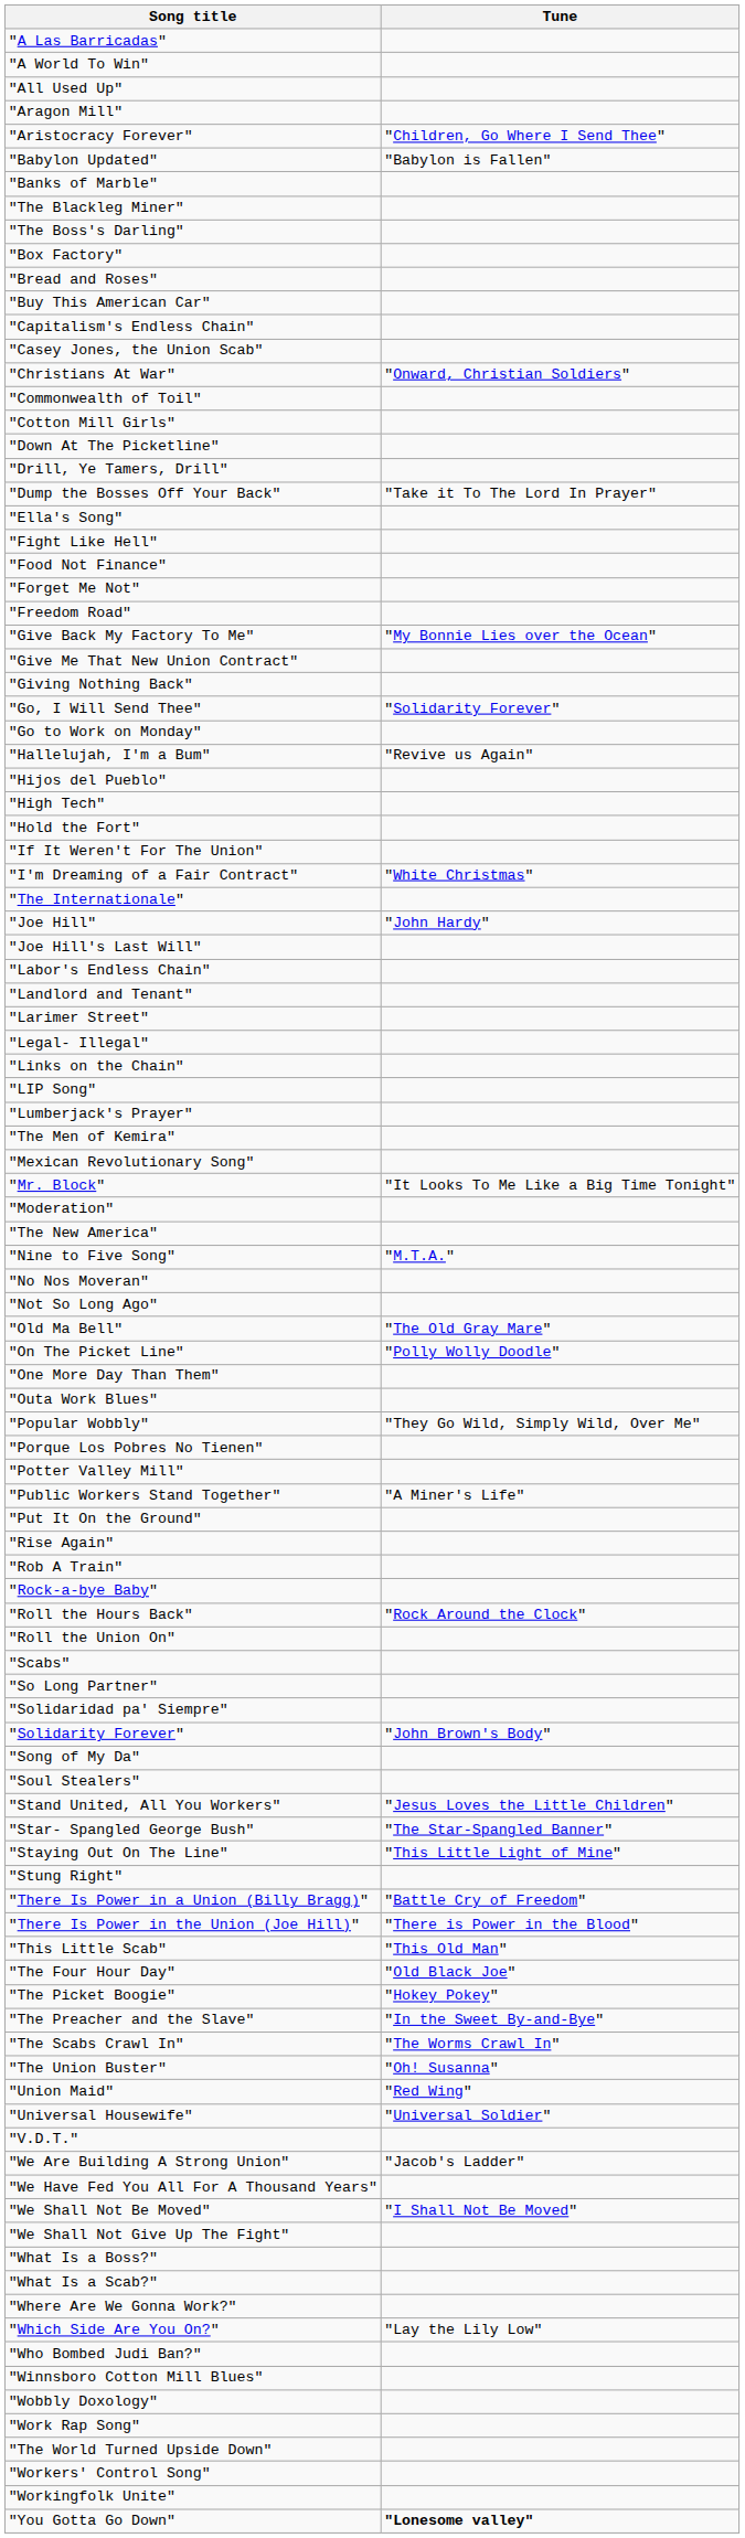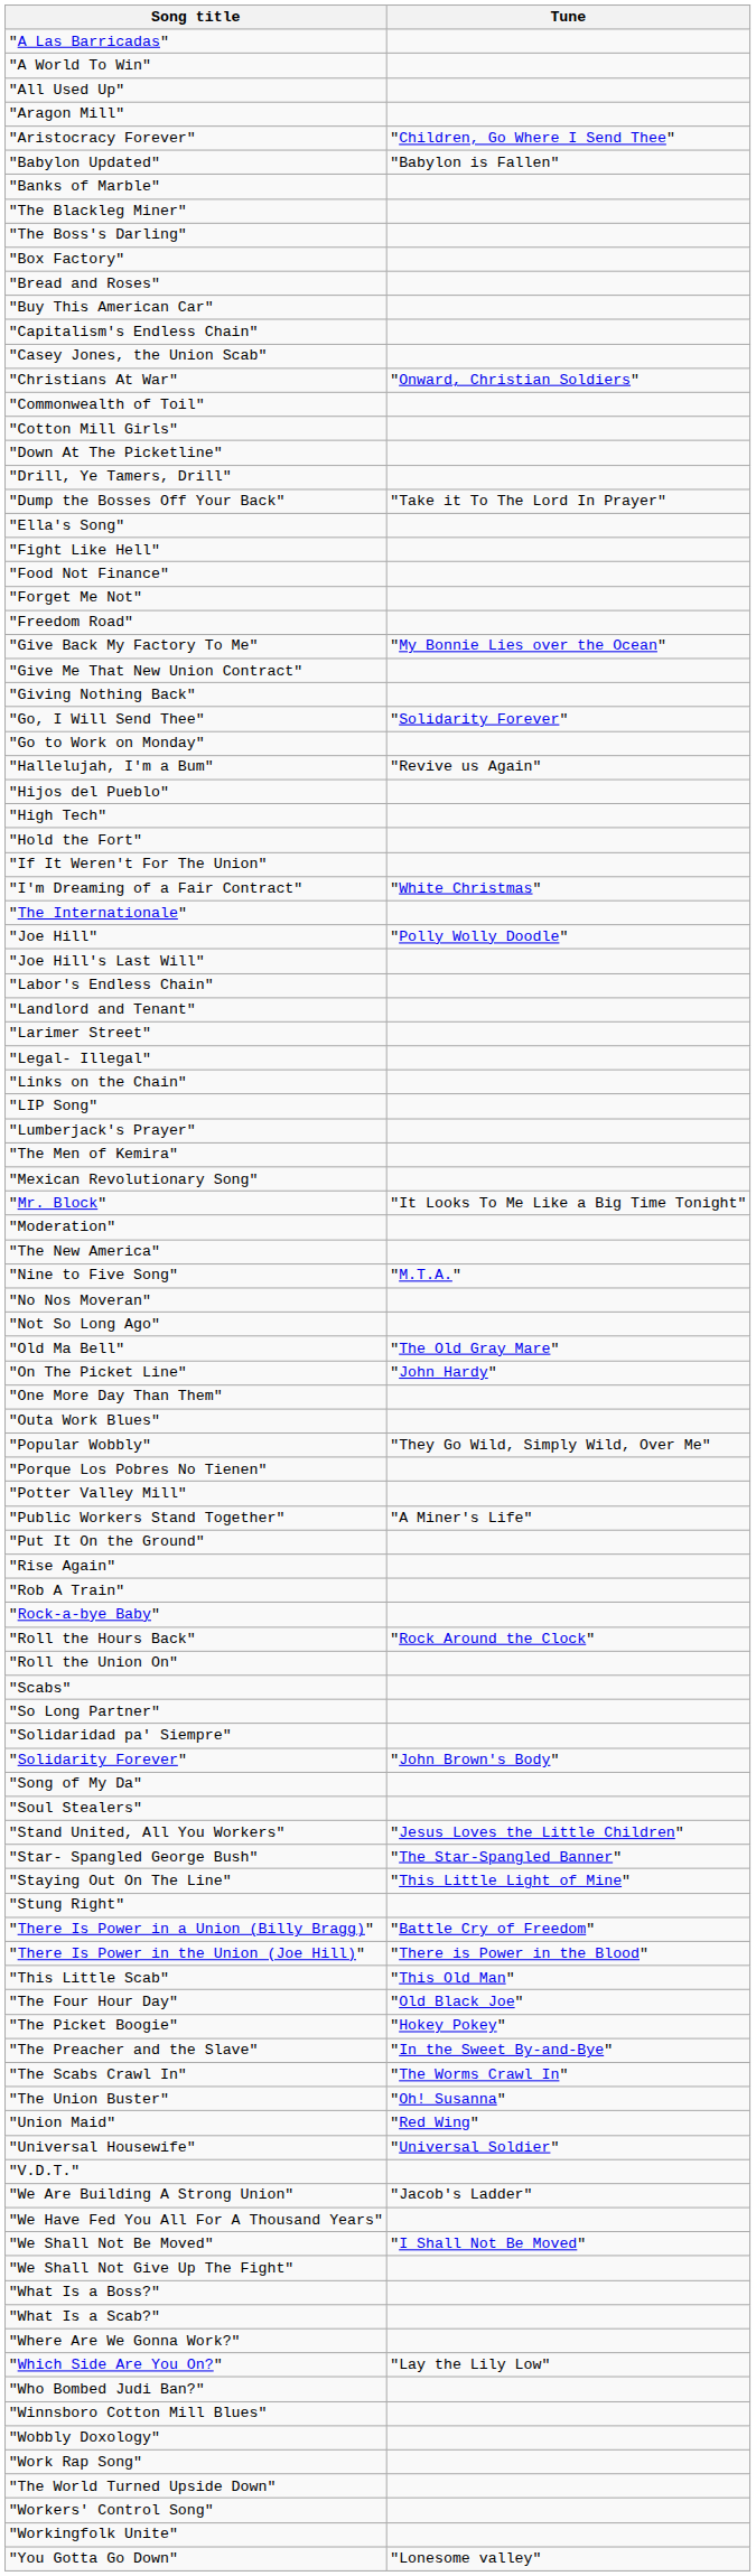 <table class="wikitable">
 <tr>
 <th>Song title</th>
 <th>Tune</th>
 </tr>
 <tr>
 <td>"<a href='#'>A Las Barricadas</a>"</td>
 <td></td>
 </tr>
 <tr>
 <td>"A World To Win"</td>
 <td></td>
 </tr>
 <tr>
 <td>"All Used Up"</td>
 <td></td>
 </tr>
 <tr>
 <td>"Aragon Mill"</td>
 <td></td>
 </tr>
 <tr>
 <td>"Aristocracy Forever"</td>
 <td>"<a href='#'>Children, Go Where I Send Thee</a>"</td>
 </tr>
 <tr>
 <td>"Babylon Updated"</td>
 <td>"Babylon is Fallen"</td>
 </tr>
 <tr>
 <td>"Banks of Marble"</td>
 <td></td>
 </tr>
 <tr>
 <td>"The Blackleg Miner"</td>
 <td></td>
 </tr>
 <tr>
 <td>"The Boss's Darling"</td>
 <td></td>
 </tr>
 <tr>
 <td>"Box Factory"</td>
 <td></td>
 </tr>
 <tr>
 <td>"Bread and Roses"</td>
 <td></td>
 </tr>
 <tr>
 <td>"Buy This American Car"</td>
 <td></td>
 </tr>
 <tr>
 <td>"Capitalism's Endless Chain"</td>
 <td></td>
 </tr>
 <tr>
 <td>"Casey Jones, the Union Scab"</td>
 <td></td>
 </tr>
 <tr>
 <td>"Christians At War"</td>
 <td>"<a href='#'>Onward, Christian Soldiers</a>"</td>
 </tr>
 <tr>
 <td>"Commonwealth of Toil"</td>
 <td></td>
 </tr>
 <tr>
 <td>"Cotton Mill Girls"</td>
 <td></td>
 </tr>
 <tr>
 <td>"Down At The Picketline"</td>
 <td></td>
 </tr>
 <tr>
 <td>"Drill, Ye Tamers, Drill"</td>
 <td></td>
 </tr>
 <tr>
 <td>"Dump the Bosses Off Your Back"</td>
 <td>"Take it To The Lord In Prayer"</td>
 </tr>
 <tr>
 <td>"Ella's Song"</td>
 <td></td>
 </tr>
 <tr>
 <td>"Fight Like Hell"</td>
 <td></td>
 </tr>
 <tr>
 <td>"Food Not Finance"</td>
 <td></td>
 </tr>
 <tr>
 <td>"Forget Me Not"</td>
 <td></td>
 </tr>
 <tr>
 <td>"Freedom Road"</td>
 <td></td>
 </tr>
 <tr>
 <td>"Give Back My Factory To Me"</td>
 <td>"<a href='#'>My Bonnie Lies over the Ocean</a>"</td>
 </tr>
 <tr>
 <td>"Give Me That New Union Contract"</td>
 <td></td>
 </tr>
 <tr>
 <td>"Giving Nothing Back"</td>
 <td></td>
 </tr>
 <tr>
 <td>"Go, I Will Send Thee"</td>
 <td>"<a href='#'>Solidarity Forever</a>"</td>
 </tr>
 <tr>
 <td>"Go to Work on Monday"</td>
 <td></td>
 </tr>
 <tr>
 <td>"Hallelujah, I'm a Bum"</td>
 <td>"Revive us Again"</td>
 </tr>
 <tr>
 <td>"Hijos del Pueblo"</td>
 <td></td>
 </tr>
 <tr>
 <td>"High Tech"</td>
 <td></td>
 </tr>
 <tr>
 <td>"Hold the Fort"</td>
 <td></td>
 </tr>
 <tr>
 <td>"If It Weren't For The Union"</td>
 <td></td>
 </tr>
 <tr>
 <td>"I'm Dreaming of a Fair Contract"</td>
 <td>"<a href='#'>White Christmas</a>"</td>
 </tr>
 <tr>
 <td>"<a href='#'>The Internationale</a>"</td>
 <td></td>
 </tr>
 <tr>
 <td>"Joe Hill"</td>
-<td>"<a href='#'>John Hardy</a>"</td>
+<td>"<a href='#'>Polly Wolly Doodle</a>"</td>
 </tr>
 <tr>
 <td>"Joe Hill's Last Will"</td>
 <td></td>
 </tr>
 <tr>
 <td>"Labor's Endless Chain"</td>
 <td></td>
 </tr>
 <tr>
 <td>"Landlord and Tenant"</td>
 <td></td>
 </tr>
 <tr>
 <td>"Larimer Street"</td>
 <td></td>
 </tr>
 <tr>
 <td>"Legal- Illegal"</td>
 <td></td>
 </tr>
 <tr>
 <td>"Links on the Chain"</td>
 <td></td>
 </tr>
 <tr>
 <td>"LIP Song"</td>
 <td></td>
 </tr>
 <tr>
 <td>"Lumberjack's Prayer"</td>
 <td></td>
 </tr>
 <tr>
 <td>"The Men of Kemira"</td>
 <td></td>
 </tr>
 <tr>
 <td>"Mexican Revolutionary Song"</td>
 <td></td>
 </tr>
 <tr>
 <td>"<a href='#'>Mr. Block</a>"</td>
 <td>"It Looks To Me Like a Big Time Tonight"</td>
 </tr>
 <tr>
 <td>"Moderation"</td>
 <td></td>
 </tr>
 <tr>
 <td>"The New America"</td>
 <td></td>
 </tr>
 <tr>
 <td>"Nine to Five Song"</td>
 <td>"<a href='#'>M.T.A.</a>"</td>
 </tr>
 <tr>
 <td>"No Nos Moveran"</td>
 <td></td>
 </tr>
 <tr>
 <td>"Not So Long Ago"</td>
 <td></td>
 </tr>
 <tr>
 <td>"Old Ma Bell"</td>
 <td>"<a href='#'>The Old Gray Mare</a>"</td>
 </tr>
 <tr>
 <td>"On The Picket Line"</td>
-<td>"<a href='#'>Polly Wolly Doodle</a>"</td>
+<td>"<a href='#'>John Hardy</a>"</td>
 </tr>
 <tr>
 <td>"One More Day Than Them"</td>
 <td></td>
 </tr>
 <tr>
 <td>"Outa Work Blues"</td>
 <td></td>
 </tr>
 <tr>
 <td>"Popular Wobbly"</td>
 <td>"They Go Wild, Simply Wild, Over Me"</td>
 </tr>
 <tr>
 <td>"Porque Los Pobres No Tienen"</td>
 <td></td>
 </tr>
 <tr>
 <td>"Potter Valley Mill"</td>
 <td></td>
 </tr>
 <tr>
 <td>"Public Workers Stand Together"</td>
 <td>"A Miner's Life"</td>
 </tr>
 <tr>
 <td>"Put It On the Ground"</td>
 <td></td>
 </tr>
 <tr>
 <td>"Rise Again"</td>
 <td></td>
 </tr>
 <tr>
 <td>"Rob A Train"</td>
 <td></td>
 </tr>
 <tr>
 <td>"<a href='#'>Rock-a-bye Baby</a>"</td>
 <td></td>
 </tr>
 <tr>
 <td>"Roll the Hours Back"</td>
 <td>"<a href='#'>Rock Around the Clock</a>"</td>
 </tr>
 <tr>
 <td>"Roll the Union On"</td>
 <td></td>
 </tr>
 <tr>
 <td>"Scabs"</td>
 <td></td>
 </tr>
 <tr>
 <td>"So Long Partner"</td>
 <td></td>
 </tr>
 <tr>
 <td>"Solidaridad pa' Siempre"</td>
 <td></td>
 </tr>
 <tr>
 <td>"<a href='#'>Solidarity Forever</a>"</td>
 <td>"<a href='#'>John Brown's Body</a>"</td>
 </tr>
 <tr>
 <td>"Song of My Da"</td>
 <td></td>
 </tr>
 <tr>
 <td>"Soul Stealers"</td>
 <td></td>
 </tr>
 <tr>
 <td>"Stand United, All You Workers"</td>
 <td>"<a href='#'>Jesus Loves the Little Children</a>"</td>
 </tr>
 <tr>
 <td>"Star- Spangled George Bush"</td>
 <td>"<a href='#'>The Star-Spangled Banner</a>"</td>
 </tr>
 <tr>
 <td>"Staying Out On The Line"</td>
 <td>"<a href='#'>This Little Light of Mine</a>"</td>
 </tr>
 <tr>
 <td>"Stung Right"</td>
 <td></td>
 </tr>
 <tr>
 <td>"<a href='#'>There Is Power in a Union (Billy Bragg)</a>"</td>
 <td>"<a href='#'>Battle Cry of Freedom</a>"</td>
 </tr>
 <tr>
 <td>"<a href='#'>There Is Power in the Union (Joe Hill)</a>"</td>
 <td>"<a href='#'>There is Power in the Blood</a>"</td>
 </tr>
 <tr>
 <td>"This Little Scab"</td>
 <td>"<a href='#'>This Old Man</a>"</td>
 </tr>
 <tr>
 <td>"The Four Hour Day"</td>
 <td>"<a href='#'>Old Black Joe</a>"</td>
 </tr>
 <tr>
 <td>"The Picket Boogie"</td>
 <td>"<a href='#'>Hokey Pokey</a>"</td>
 </tr>
 <tr>
 <td>"The Preacher and the Slave"</td>
 <td>"<a href='#'>In the Sweet By-and-Bye</a>"</td>
 </tr>
 <tr>
 <td>"The Scabs Crawl In"</td>
 <td>"<a href='#'>The Worms Crawl In</a>"</td>
 </tr>
 <tr>
 <td>"The Union Buster"</td>
 <td>"<a href='#'>Oh! Susanna</a>"</td>
 </tr>
 <tr>
 <td>"Union Maid"</td>
 <td>"<a href='#'>Red Wing</a>"</td>
 </tr>
 <tr>
 <td>"Universal Housewife"</td>
 <td>"<a href='#'>Universal Soldier</a>"</td>
 </tr>
 <tr>
 <td>"V.D.T."</td>
 <td></td>
 </tr>
 <tr>
 <td>"We Are Building A Strong Union"</td>
 <td>"Jacob's Ladder"</td>
 </tr>
 <tr>
 <td>"We Have Fed You All For A Thousand Years"</td>
 <td></td>
 </tr>
 <tr>
 <td>"We Shall Not Be Moved"</td>
 <td>"<a href='#'>I Shall Not Be Moved</a>"</td>
 </tr>
 <tr>
 <td>"We Shall Not Give Up The Fight"</td>
 <td></td>
 </tr>
 <tr>
 <td>"What Is a Boss?"</td>
 <td></td>
 </tr>
 <tr>
 <td>"What Is a Scab?"</td>
 <td></td>
 </tr>
 <tr>
 <td>"Where Are We Gonna Work?"</td>
 <td></td>
 </tr>
 <tr>
 <td>"<a href='#'>Which Side Are You On?</a>"</td>
 <td>"Lay the Lily Low"</td>
 </tr>
 <tr>
 <td>"Who Bombed Judi Ban?"</td>
 <td></td>
 </tr>
 <tr>
 <td>"Winnsboro Cotton Mill Blues"</td>
 <td></td>
 </tr>
 <tr>
 <td>"Wobbly Doxology"</td>
 <td></td>
 </tr>
 <tr>
 <td>"Work Rap Song"</td>
 <td></td>
 </tr>
 <tr>
 <td>"The World Turned Upside Down"</td>
 <td></td>
 </tr>
 <tr>
 <td>"Workers' Control Song"</td>
 <td></td>
 </tr>
 <tr>
 <td>"Workingfolk Unite"</td>
 <td></td>
 </tr>
 <tr>
 <td>"You Gotta Go Down"</td>
-<td><strong>"Lonesome valley"</strong></td>
+<td>"Lonesome valley"</td>
 </tr>
 </table>
